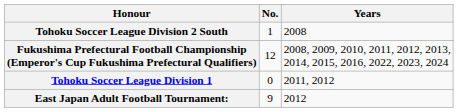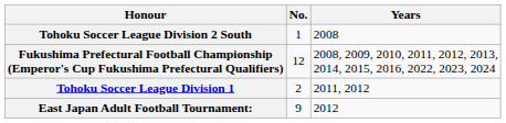 <table class="wikitable plainrowheaders">
 <tr>
 <th scope=col>Honour</th>
 <th scope=col>No.</th>
 <th scope=col>Years</th>
 </tr>
 <tr>
 <th scope=row>Tohoku Soccer League Division 2 South</th>
 <td align="center">1</td>
 <td>2008</td>
 </tr>
 <tr>
 <th scope=row>Fukushima Prefectural Football Championship <br>(Emperor's Cup Fukushima Prefectural Qualifiers)</th>
 <td align="center">12</td>
 <td>2008, 2009, 2010, 2011, 2012, 2013, <br> 2014, 2015, 2016, 2022, 2023, 2024</td>
 </tr>
 <tr>
 <th scope=row><a href='#'>Tohoku Soccer League Division 1</a></th>
-<td align="center">0</td>
+<td align="center">2</td>
 <td>2011, 2012</td>
 </tr>
 <tr>
 <th scope=row>East Japan Adult Football Tournament:</th>
 <td align="center">9</td>
 <td>2012</td>
 </tr>
 </table>
